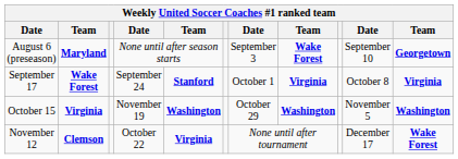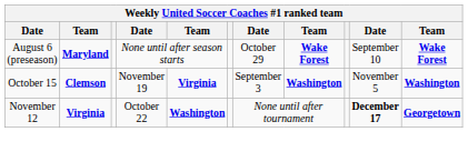 <table class="wikitable" style="text-align:center; width:80%">
 <tr>
 <th colspan=11>Weekly <a href='#'>United Soccer Coaches</a> #1 ranked team</th>
 </tr>
 <tr>
 <th>Date</th>
 <th>Team</th>
 <th></th>
 <th>Date</th>
 <th>Team</th>
 <th></th>
 <th>Date</th>
 <th>Team</th>
 <th></th>
 <th>Date</th>
 <th>Team</th>
 </tr>
 <tr>
 <td>August 6 (preseason)</td>
 <td><strong><a href='#'>Maryland</a></strong></td>
 <td></td>
 <td colspan=2><em>None until after season starts</em></td>
 <td></td>
-<td>September 3</td>
+<td>October 29</td>
 <td><strong><a href='#'>Wake Forest</a></strong></td>
 <td></td>
 <td>September 10</td>
-<td><strong> <a href='#'>Georgetown</a></strong></td>
-</tr>
-<tr>
-<td>September 17</td>
 <td><strong><a href='#'>Wake Forest</a></strong></td>
-<td></td>
-<td>September 24</td>
-<td><strong><a href='#'>Stanford</a></strong></td>
-<td></td>
-<td>October 1</td>
-<td><strong><a href='#'>Virginia</a></strong></td>
-<td></td>
-<td>October 8</td>
-<td><strong><a href='#'>Virginia</a></strong></td>
 </tr>
 <tr>
 <td>October 15</td>
+<td><strong><a href='#'>Clemson</a></strong></td>
+<td></td>
+<td>November 19</td>
 <td><strong><a href='#'>Virginia</a></strong></td>
 <td></td>
-<td>November 19</td>
-<td><strong><a href='#'>Washington</a></strong></td>
-<td></td>
-<td>October 29</td>
+<td>September 3</td>
 <td><strong><a href='#'>Washington</a></strong></td>
 <td></td>
 <td>November 5</td>
 <td><strong><a href='#'>Washington</a></strong></td>
 </tr>
 <tr>
 <td>November 12</td>
-<td><strong><a href='#'>Clemson</a></strong></td>
+<td><strong><a href='#'>Virginia</a></strong></td>
 <td></td>
 <td>October 22</td>
-<td><strong><a href='#'>Virginia</a></strong></td>
+<td><strong><a href='#'>Washington</a></strong></td>
 <td></td>
 <td colspan=2><em>None until after tournament</em></td>
 <td></td>
-<td>December 17</td>
-<td><strong><a href='#'>Wake Forest</a></strong></td>
+<td><strong>December 17</strong></td>
+<td><strong> <a href='#'>Georgetown</a></strong></td>
 </tr>
 </table>
